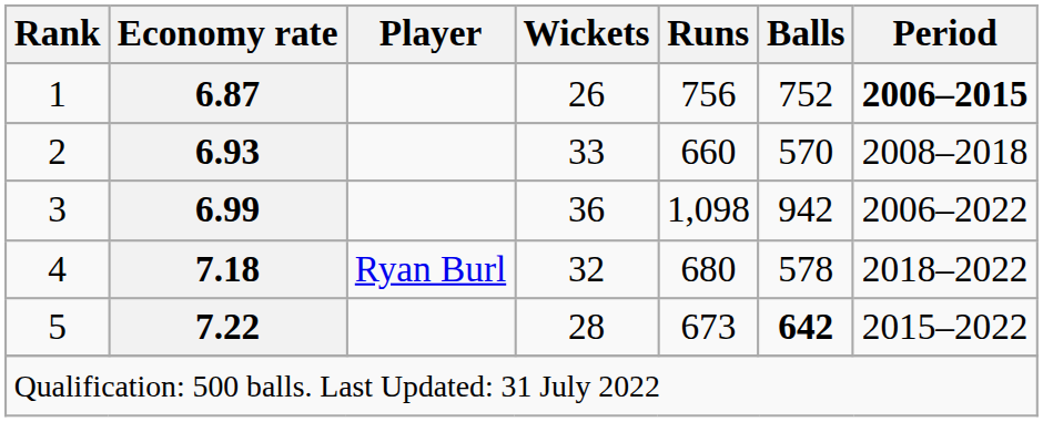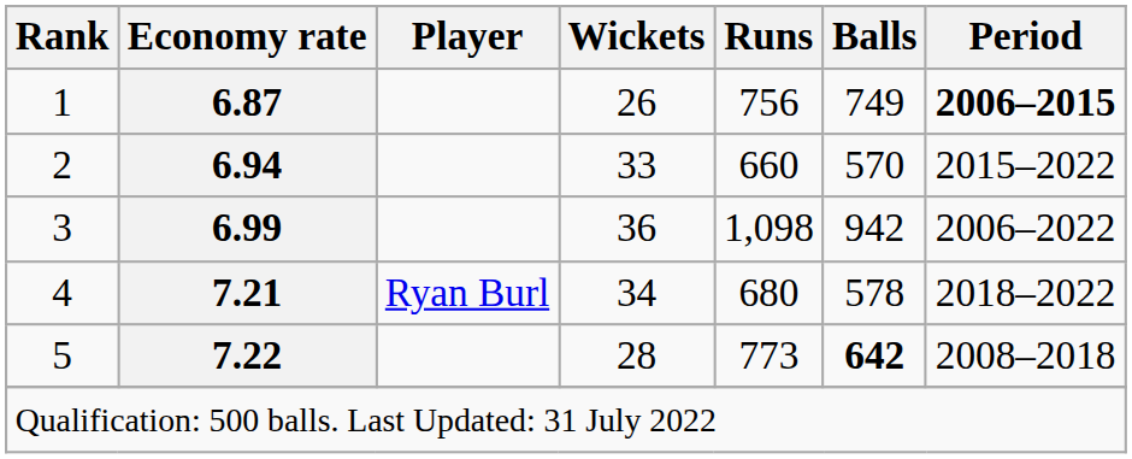 <table class="wikitable plainrowheaders sortable">
 <tr>
 <th scope=col>Rank</th>
 <th scope=col>Economy rate</th>
 <th scope=col>Player</th>
 <th scope=col>Wickets</th>
 <th scope=col>Runs</th>
 <th scope=col>Balls</th>
 <th scope=col>Period</th>
 </tr>
 <tr>
 <td align=center>1</td>
 <th scope=row style=text-align:center;>6.87</th>
 <td></td>
 <td align=center>26</td>
 <td align=center>756</td>
-<td align=center>752</td>
+<td align=center>749</td>
 <td><strong>2006–2015</strong></td>
 </tr>
 <tr>
 <td align=center>2</td>
-<th scope=row style=text-align:center;>6.93</th>
+<th scope=row style=text-align:center;>6.94</th>
 <td></td>
 <td align=center>33</td>
 <td align=center>660</td>
 <td align=center>570</td>
-<td>2008–2018</td>
+<td>2015–2022</td>
 </tr>
 <tr>
 <td align=center>3</td>
 <th scope=row style=text-align:center;>6.99</th>
 <td></td>
 <td align=center>36</td>
 <td align=center>1,098</td>
 <td align=center>942</td>
 <td>2006–2022</td>
 </tr>
 <tr>
 <td align=center>4</td>
-<th scope=row style=text-align:center;>7.18</th>
+<th scope=row style=text-align:center;>7.21</th>
 <td><a href='#'>Ryan Burl</a></td>
-<td align=center>32</td>
+<td align=center>34</td>
 <td align=center>680</td>
 <td align=center>578</td>
 <td>2018–2022</td>
 </tr>
 <tr>
 <td align=center>5</td>
 <th scope=row style=text-align:center;>7.22</th>
 <td></td>
 <td align=center>28</td>
-<td align=center>673</td>
+<td align=center>773</td>
 <td align=center><strong>642</strong></td>
-<td>2015–2022</td>
+<td>2008–2018</td>
 </tr>
 <tr>
 </tr>
 <tr class=sortbottom>
 <td colspan=7><small>Qualification: 500 balls. Last Updated: 31 July 2022</small></td>
 </tr>
 </table>
